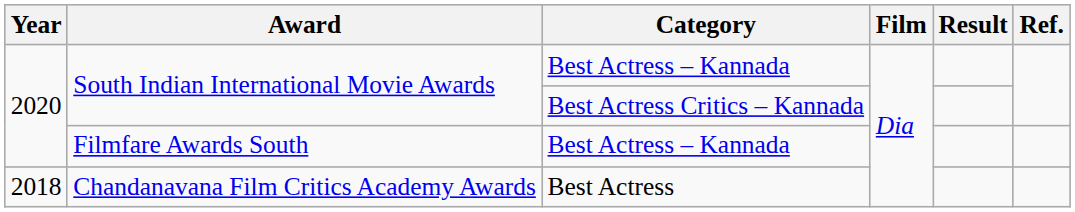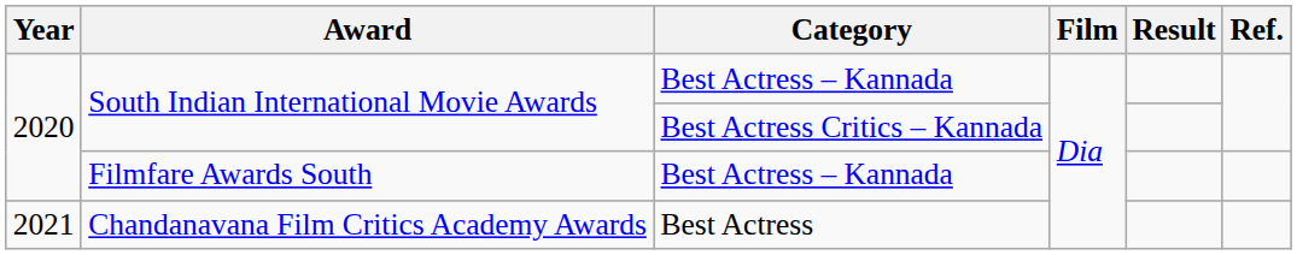 <table class="wikitable">
 <tr>
 <th>Year</th>
 <th>Award</th>
 <th>Category</th>
 <th>Film</th>
 <th>Result</th>
 <th>Ref.</th>
 </tr>
 <tr>
 <td rowspan="3">2020</td>
 <td rowspan="2"><a href='#'>South Indian International Movie Awards</a></td>
 <td><a href='#'>Best Actress – Kannada</a></td>
 <td rowspan="4"><em><a href='#'>Dia</a></em></td>
 <td></td>
 <td rowspan="2"></td>
 </tr>
 <tr>
 <td><a href='#'>Best Actress Critics – Kannada</a></td>
 <td></td>
 </tr>
 <tr>
 <td><a href='#'>Filmfare Awards South</a></td>
 <td><a href='#'>Best Actress – Kannada</a></td>
 <td></td>
 <td></td>
 </tr>
 <tr>
-<td>2018</td>
+<td>2021</td>
 <td><a href='#'>Chandanavana Film Critics Academy Awards</a></td>
 <td>Best Actress</td>
 <td></td>
 <td></td>
 </tr>
 </table>
